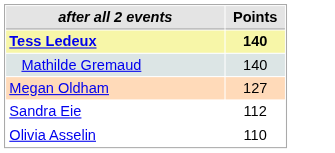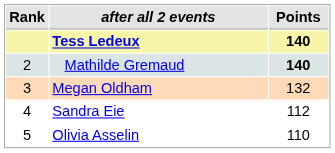 <table cellspacing="1" cellpadding="3" style="border:1px solid #AAAAAA;font-size:86%">
 <tr style="background-color: #E4E4E4;">
+<th style="border-bottom:1px solid #AAAAAA; width: 10px;">Rank</th>
 <th style="border-bottom:1px solid #AAAAAA; width: 200px;"><em>after all 2 events</em></th>
 <th style="border-bottom:1px solid #AAAAAA; width: 50px;">Points</th>
 </tr>
 <tr style="background:#f7f6a8;">
+<td align=center></td>
 <td> <strong><a href='#'>Tess Ledeux</a></strong></td>
 <td align=center><strong>140</strong></td>
 </tr>
 <tr style="background:#dce5e5;">
+<td align=center>2</td>
 <td>   <a href='#'>Mathilde Gremaud</a></td>
-<td align=center>140</td>
+<td align=center><strong>140</strong></td>
 </tr>
 <tr style="background:#ffdab9;">
+<td align=center>3</td>
 <td> <a href='#'>Megan Oldham</a></td>
-<td align=center>127</td>
+<td align=center>132</td>
 </tr>
 <tr>
+<td align=center>4</td>
 <td> <a href='#'>Sandra Eie</a></td>
 <td align=center>112</td>
 </tr>
 <tr>
+<td align=center>5</td>
 <td> <a href='#'>Olivia Asselin</a></td>
 <td align=center>110</td>
 </tr>
 </table>
